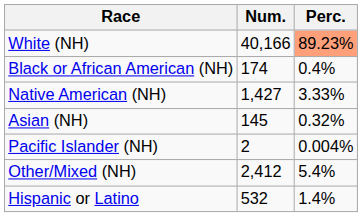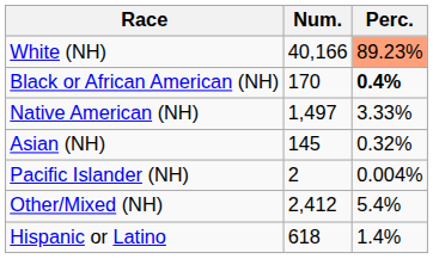 <table class="wikitable">
 <tr>
 <th>Race</th>
 <th>Num.</th>
 <th>Perc.</th>
 </tr>
 <tr>
 <td><a href='#'>White</a> (NH)</td>
 <td>40,166</td>
 <td style="background: lightsalmon;">89.23%</td>
 </tr>
 <tr>
 <td><a href='#'>Black or African American</a> (NH)</td>
-<td>174</td>
-<td>0.4%</td>
+<td>170</td>
+<td><strong>0.4%</strong></td>
 </tr>
 <tr>
 <td><a href='#'>Native American</a> (NH)</td>
-<td>1,427</td>
+<td>1,497</td>
 <td>3.33%</td>
 </tr>
 <tr>
 <td><a href='#'>Asian</a> (NH)</td>
 <td>145</td>
 <td>0.32%</td>
 </tr>
 <tr>
 <td><a href='#'>Pacific Islander</a> (NH)</td>
 <td>2</td>
 <td>0.004%</td>
 </tr>
 <tr>
 <td><a href='#'>Other/Mixed</a> (NH)</td>
 <td>2,412</td>
 <td>5.4%</td>
 </tr>
 <tr>
 <td><a href='#'>Hispanic</a> or <a href='#'>Latino</a></td>
-<td>532</td>
+<td>618</td>
 <td>1.4%</td>
 </tr>
 </table>
